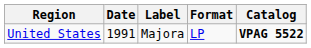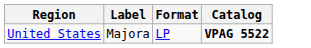 <table class="wikitable">
 <tr>
 <th>Region</th>
-<th>Date</th>
 <th>Label</th>
 <th>Format</th>
 <th>Catalog</th>
 </tr>
 <tr>
 <td><a href='#'>United States</a></td>
-<td>1991</td>
 <td>Majora</td>
 <td><a href='#'>LP</a></td>
 <td><strong>VPAG 5522</strong></td>
 </tr>
 </table>
